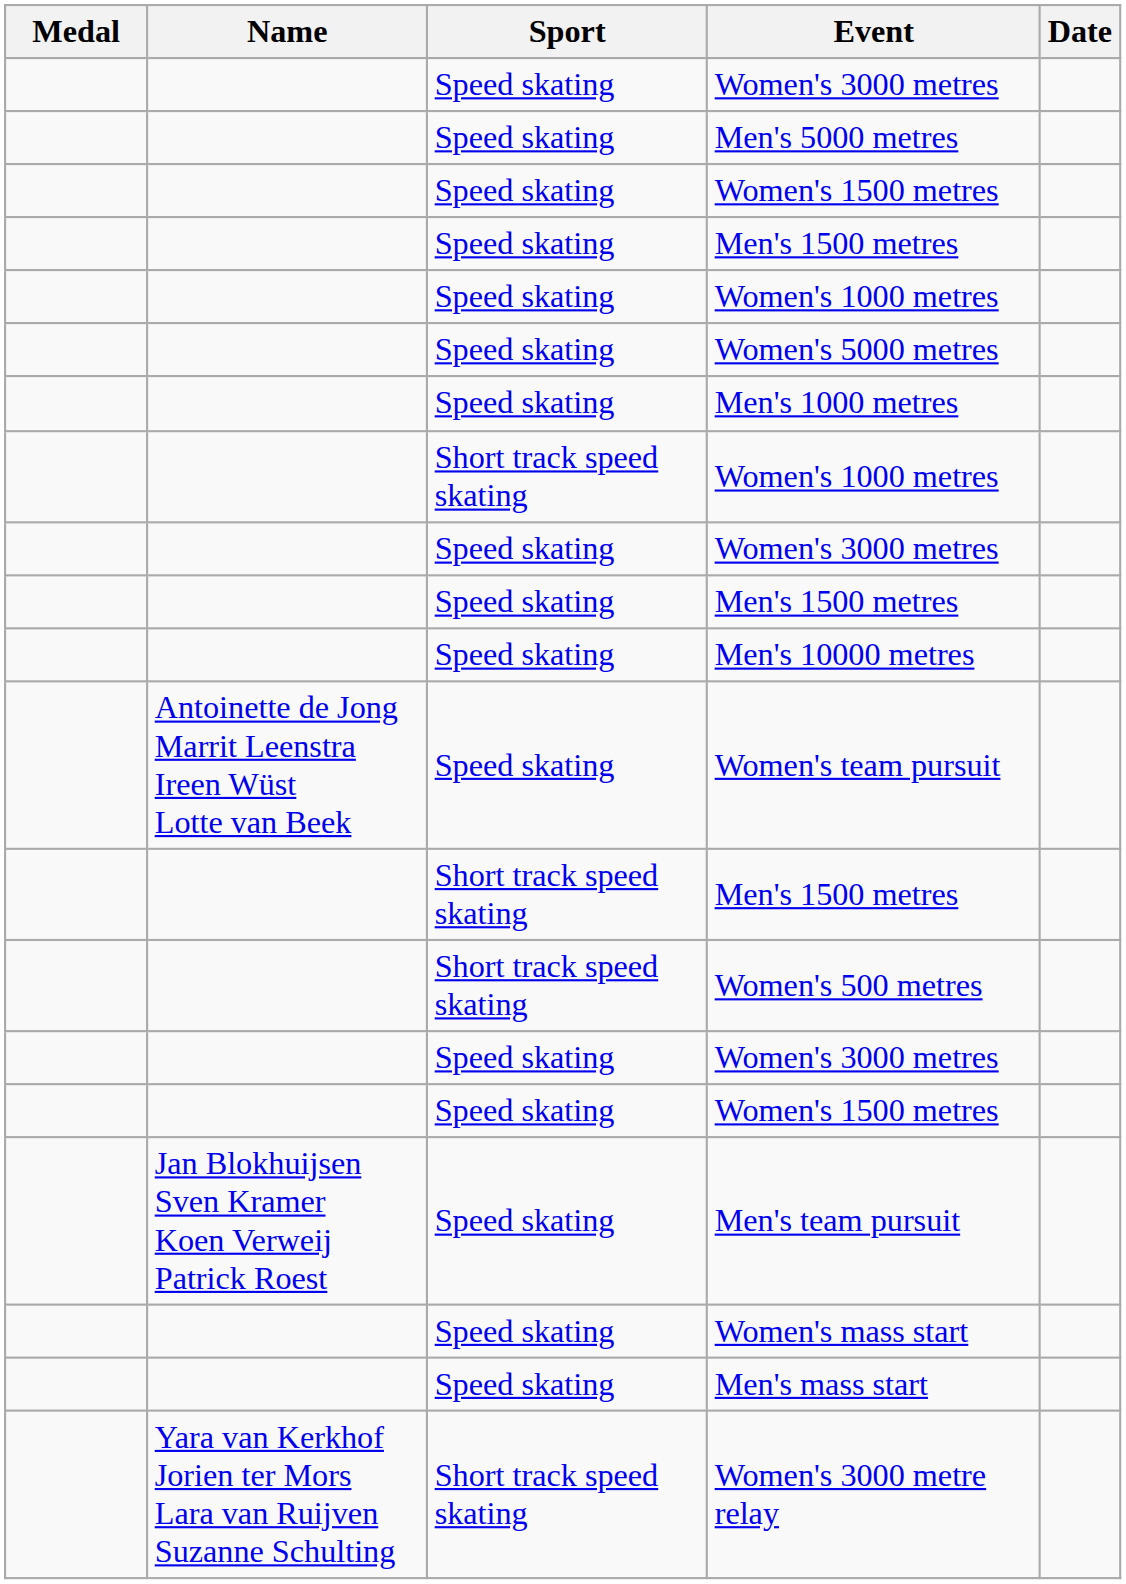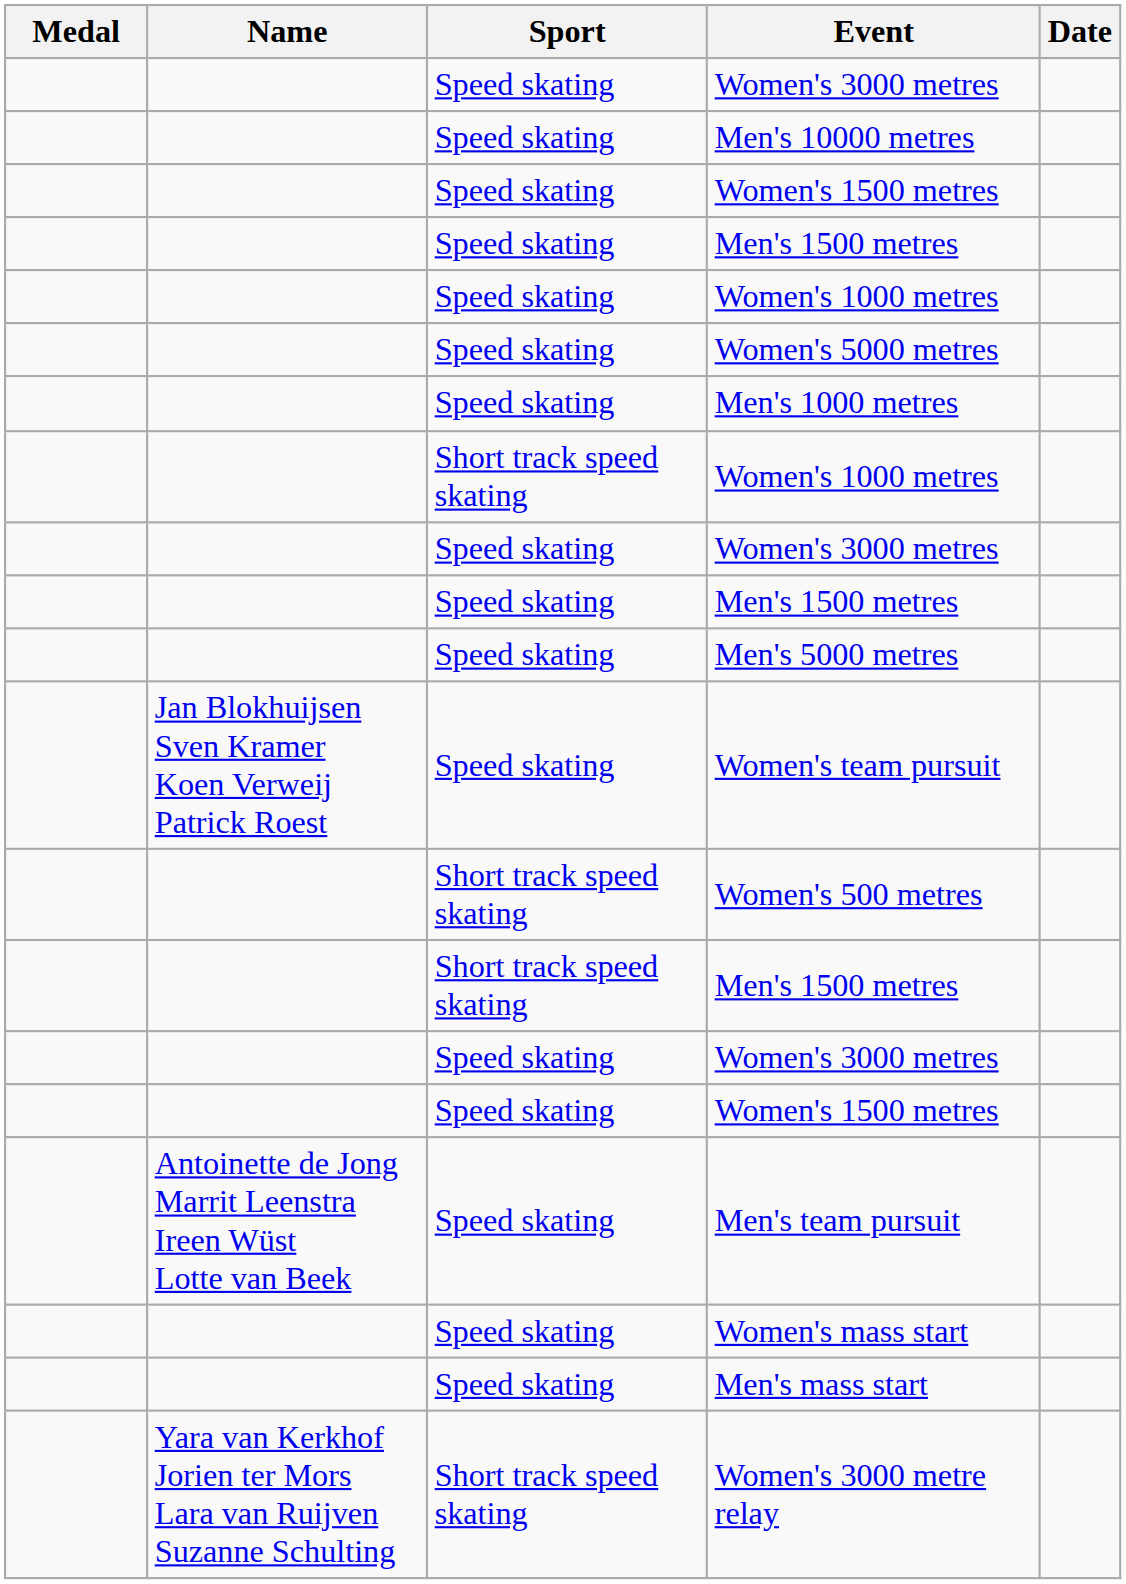 <table class="wikitable sortable" style="font-size: 95%;">
 <tr>
 <th width=60px>Medal</th>
 <th width=125px>Name</th>
 <th width=125px>Sport</th>
 <th width=150px>Event</th>
 <th>Date</th>
 </tr>
 <tr>
 <td></td>
 <td></td>
 <td><a href='#'>Speed skating</a></td>
 <td><a href='#'>Women's 3000 metres</a></td>
 <td></td>
 </tr>
 <tr>
 <td></td>
 <td></td>
 <td><a href='#'>Speed skating</a></td>
-<td><a href='#'>Men's 5000 metres</a></td>
+<td><a href='#'>Men's 10000 metres</a></td>
 <td></td>
 </tr>
 <tr>
 <td></td>
 <td></td>
 <td><a href='#'>Speed skating</a></td>
 <td><a href='#'>Women's 1500 metres</a></td>
 <td></td>
 </tr>
 <tr>
 <td></td>
 <td></td>
 <td><a href='#'>Speed skating</a></td>
 <td><a href='#'>Men's 1500 metres</a></td>
 <td></td>
 </tr>
 <tr>
 <td></td>
 <td></td>
 <td><a href='#'>Speed skating</a></td>
 <td><a href='#'>Women's 1000 metres</a></td>
 <td></td>
 </tr>
 <tr>
 <td></td>
 <td></td>
 <td><a href='#'>Speed skating</a></td>
 <td><a href='#'>Women's 5000 metres</a></td>
 <td></td>
 </tr>
 <tr>
 <td></td>
 <td></td>
 <td><a href='#'>Speed skating</a></td>
 <td><a href='#'>Men's 1000 metres</a></td>
 <td></td>
 </tr>
 <tr>
 <td></td>
 <td></td>
 <td><a href='#'>Short track speed skating</a></td>
 <td><a href='#'>Women's 1000 metres</a></td>
 <td></td>
 </tr>
 <tr>
 <td></td>
 <td></td>
 <td><a href='#'>Speed skating</a></td>
 <td><a href='#'>Women's 3000 metres</a></td>
 <td></td>
 </tr>
 <tr>
 <td></td>
 <td></td>
 <td><a href='#'>Speed skating</a></td>
 <td><a href='#'>Men's 1500 metres</a></td>
 <td></td>
 </tr>
 <tr>
 <td></td>
 <td></td>
 <td><a href='#'>Speed skating</a></td>
-<td><a href='#'>Men's 10000 metres</a></td>
+<td><a href='#'>Men's 5000 metres</a></td>
 <td></td>
 </tr>
 <tr>
 <td></td>
-<td><a href='#'>Antoinette de Jong</a><br><a href='#'>Marrit Leenstra</a><br><a href='#'>Ireen Wüst</a><br><a href='#'>Lotte van Beek</a></td>
+<td><a href='#'>Jan Blokhuijsen</a><br><a href='#'>Sven Kramer</a><br><a href='#'>Koen Verweij</a><br><a href='#'>Patrick Roest</a></td>
 <td><a href='#'>Speed skating</a></td>
 <td><a href='#'>Women's team pursuit</a></td>
 <td></td>
 </tr>
 <tr>
 <td></td>
 <td></td>
 <td><a href='#'>Short track speed skating</a></td>
-<td><a href='#'>Men's 1500 metres</a></td>
+<td><a href='#'>Women's 500 metres</a></td>
 <td></td>
 </tr>
 <tr>
 <td></td>
 <td></td>
 <td><a href='#'>Short track speed skating</a></td>
-<td><a href='#'>Women's 500 metres</a></td>
+<td><a href='#'>Men's 1500 metres</a></td>
 <td></td>
 </tr>
 <tr>
 <td></td>
 <td></td>
 <td><a href='#'>Speed skating</a></td>
 <td><a href='#'>Women's 3000 metres</a></td>
 <td></td>
 </tr>
 <tr>
 <td></td>
 <td></td>
 <td><a href='#'>Speed skating</a></td>
 <td><a href='#'>Women's 1500 metres</a></td>
 <td></td>
 </tr>
 <tr>
 <td></td>
-<td><a href='#'>Jan Blokhuijsen</a><br><a href='#'>Sven Kramer</a><br><a href='#'>Koen Verweij</a><br><a href='#'>Patrick Roest</a></td>
+<td><a href='#'>Antoinette de Jong</a><br><a href='#'>Marrit Leenstra</a><br><a href='#'>Ireen Wüst</a><br><a href='#'>Lotte van Beek</a></td>
 <td><a href='#'>Speed skating</a></td>
 <td><a href='#'>Men's team pursuit</a></td>
 <td></td>
 </tr>
 <tr>
 <td></td>
 <td></td>
 <td><a href='#'>Speed skating</a></td>
 <td><a href='#'>Women's mass start</a></td>
 <td></td>
 </tr>
 <tr>
 <td></td>
 <td></td>
 <td><a href='#'>Speed skating</a></td>
 <td><a href='#'>Men's mass start</a></td>
 <td></td>
 </tr>
 <tr>
 <td></td>
 <td><a href='#'>Yara van Kerkhof</a><br><a href='#'>Jorien ter Mors</a><br><a href='#'>Lara van Ruijven</a><br><a href='#'>Suzanne Schulting</a></td>
 <td><a href='#'>Short track speed skating</a></td>
 <td><a href='#'>Women's 3000 metre relay</a></td>
 <td></td>
 </tr>
 </table>
